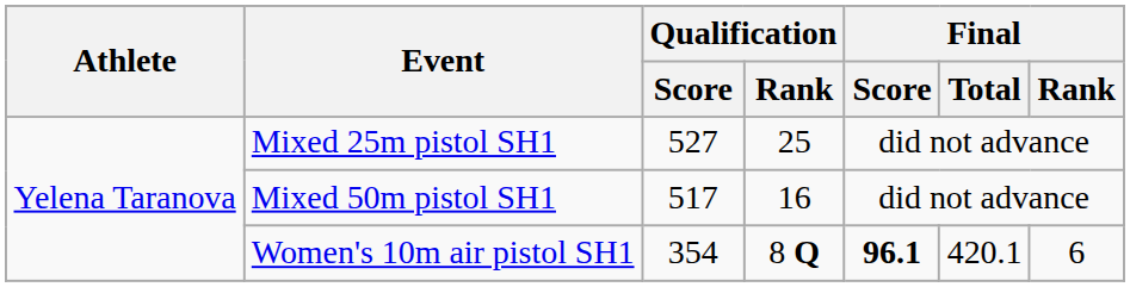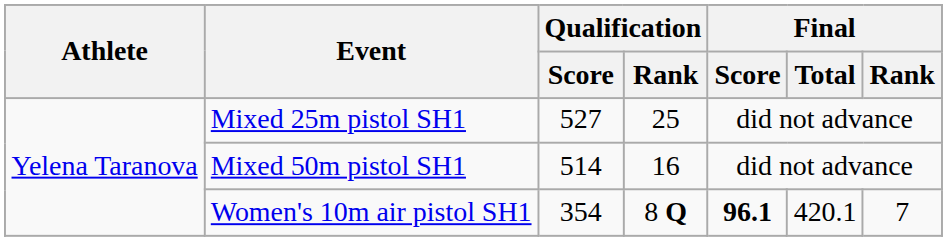 <table class=wikitable style="font-size:90%">
 <tr>
 <th rowspan="2">Athlete</th>
 <th rowspan="2">Event</th>
 <th colspan="2">Qualification</th>
 <th colspan="3">Final</th>
 </tr>
 <tr>
 <th>Score</th>
 <th>Rank</th>
 <th>Score</th>
 <th>Total</th>
 <th>Rank</th>
 </tr>
 <tr>
 <td rowspan="3"><a href='#'>Yelena Taranova</a></td>
 <td><a href='#'>Mixed 25m pistol SH1</a></td>
 <td align=center>527</td>
 <td align=center>25</td>
 <td align=center colspan="3">did not advance</td>
 </tr>
 <tr>
 <td><a href='#'>Mixed 50m pistol SH1</a></td>
-<td align=center>517</td>
+<td align=center>514</td>
 <td align=center>16</td>
 <td align=center colspan="3">did not advance</td>
 </tr>
 <tr>
 <td><a href='#'>Women's 10m air pistol SH1</a></td>
 <td align=center>354</td>
 <td align=center>8 <strong>Q</strong></td>
 <td align=center><strong>96.1</strong></td>
 <td align=center>420.1</td>
-<td align=center>6</td>
+<td align=center>7</td>
 </tr>
 </table>
